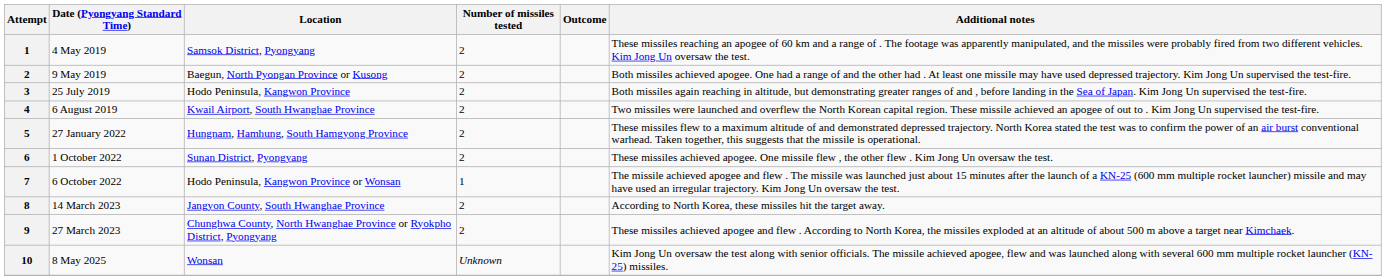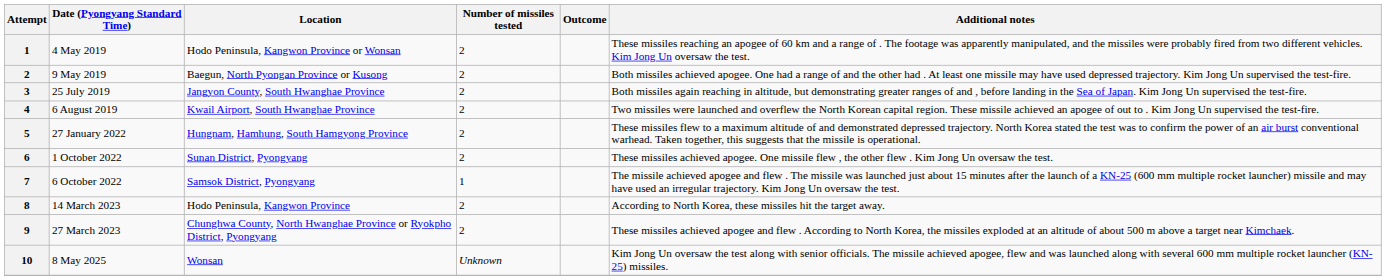 <table class="wikitable">
 <tr>
 <th scope="col">Attempt</th>
 <th scope="col">Date (<a href='#'>Pyongyang Standard Time</a>)</th>
 <th scope="col">Location</th>
 <th scope="col">Number of missiles tested</th>
 <th scope="col">Outcome</th>
 <th scope="col">Additional notes</th>
 </tr>
 <tr>
 <th scope="row">1</th>
 <td>4 May 2019</td>
-<td><a href='#'>Samsok District</a>, <a href='#'>Pyongyang</a></td>
+<td>Hodo Peninsula, <a href='#'>Kangwon Province</a> or <a href='#'>Wonsan</a></td>
 <td>2</td>
 <td></td>
 <td>These missiles reaching an apogee of 60 km and a range of . The footage was apparently manipulated, and the missiles were probably fired from two different vehicles. <a href='#'>Kim Jong Un</a> oversaw the test.</td>
 </tr>
 <tr>
 <th>2</th>
 <td>9 May 2019</td>
 <td>Baegun, <a href='#'>North Pyongan Province</a> or <a href='#'>Kusong</a></td>
 <td>2</td>
 <td></td>
 <td>Both missiles achieved  apogee. One had a range of  and the other had . At least one missile may have used depressed trajectory. Kim Jong Un supervised the test-fire.</td>
 </tr>
 <tr>
 <th>3</th>
 <td>25 July 2019</td>
-<td>Hodo Peninsula, <a href='#'>Kangwon Province</a></td>
+<td><a href='#'>Jangyon County</a>, <a href='#'>South Hwanghae Province</a></td>
 <td>2</td>
 <td></td>
 <td>Both missiles again reaching  in altitude, but demonstrating greater ranges of  and , before landing in the <a href='#'>Sea of Japan</a>. Kim Jong Un supervised the test-fire.</td>
 </tr>
 <tr>
 <th>4</th>
 <td>6 August 2019</td>
 <td><a href='#'>Kwail Airport</a>, <a href='#'>South Hwanghae Province</a></td>
 <td>2</td>
 <td></td>
 <td>Two missiles were launched and overflew the North Korean capital region. These missile achieved an apogee of  out to . Kim Jong Un supervised the test-fire.</td>
 </tr>
 <tr>
 <th>5</th>
 <td>27 January 2022</td>
 <td><a href='#'>Hungnam</a>, <a href='#'>Hamhung</a>, <a href='#'>South Hamgyong Province</a></td>
 <td>2</td>
 <td></td>
 <td>These missiles flew  to a maximum altitude of  and demonstrated depressed trajectory. North Korea stated the test was to confirm the power of an <a href='#'>air burst</a> conventional warhead. Taken together, this suggests that the missile is operational.</td>
 </tr>
 <tr>
 <th>6</th>
 <td>1 October 2022</td>
 <td><a href='#'>Sunan District</a>, <a href='#'>Pyongyang</a></td>
 <td>2</td>
 <td></td>
 <td>These missiles achieved  apogee. One missile flew , the other flew . Kim Jong Un oversaw the test.</td>
 </tr>
 <tr>
 <th>7</th>
 <td>6 October 2022</td>
-<td>Hodo Peninsula, <a href='#'>Kangwon Province</a> or <a href='#'>Wonsan</a></td>
+<td><a href='#'>Samsok District</a>, <a href='#'>Pyongyang</a></td>
 <td>1</td>
 <td></td>
 <td>The missile achieved  apogee and flew . The missile was launched just about 15 minutes after the launch of a <a href='#'>KN-25</a> (600 mm multiple rocket launcher) missile and may have used an irregular trajectory. Kim Jong Un oversaw the test.</td>
 </tr>
 <tr>
 <th>8</th>
 <td>14 March 2023</td>
-<td><a href='#'>Jangyon County</a>, <a href='#'>South Hwanghae Province</a></td>
+<td>Hodo Peninsula, <a href='#'>Kangwon Province</a></td>
 <td>2</td>
 <td></td>
 <td>According to North Korea, these missiles hit the target  away.</td>
 </tr>
 <tr>
 <th>9</th>
 <td>27 March 2023</td>
 <td><a href='#'>Chunghwa County</a>, <a href='#'>North Hwanghae Province</a> or <a href='#'>Ryokpho District</a>, <a href='#'>Pyongyang</a></td>
 <td>2</td>
 <td></td>
 <td>These missiles achieved  apogee and flew . According to North Korea, the missiles exploded at an altitude of about 500 m above a target near <a href='#'>Kimchaek</a>.</td>
 </tr>
 <tr>
 <th>10</th>
 <td>8 May 2025</td>
 <td><a href='#'>Wonsan</a></td>
 <td><em>Unknown</em></td>
 <td></td>
 <td>Kim Jong Un oversaw the test along with senior officials. The missile achieved  apogee, flew  and was launched along with several 600 mm multiple rocket launcher (<a href='#'>KN-25</a>) missiles.</td>
 </tr>
 <tr>
 </tr>
 </table>
